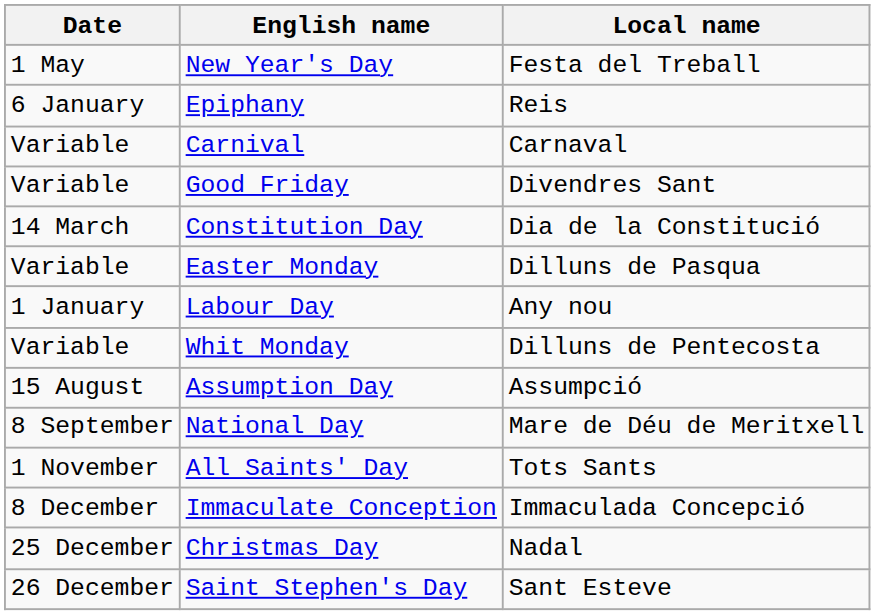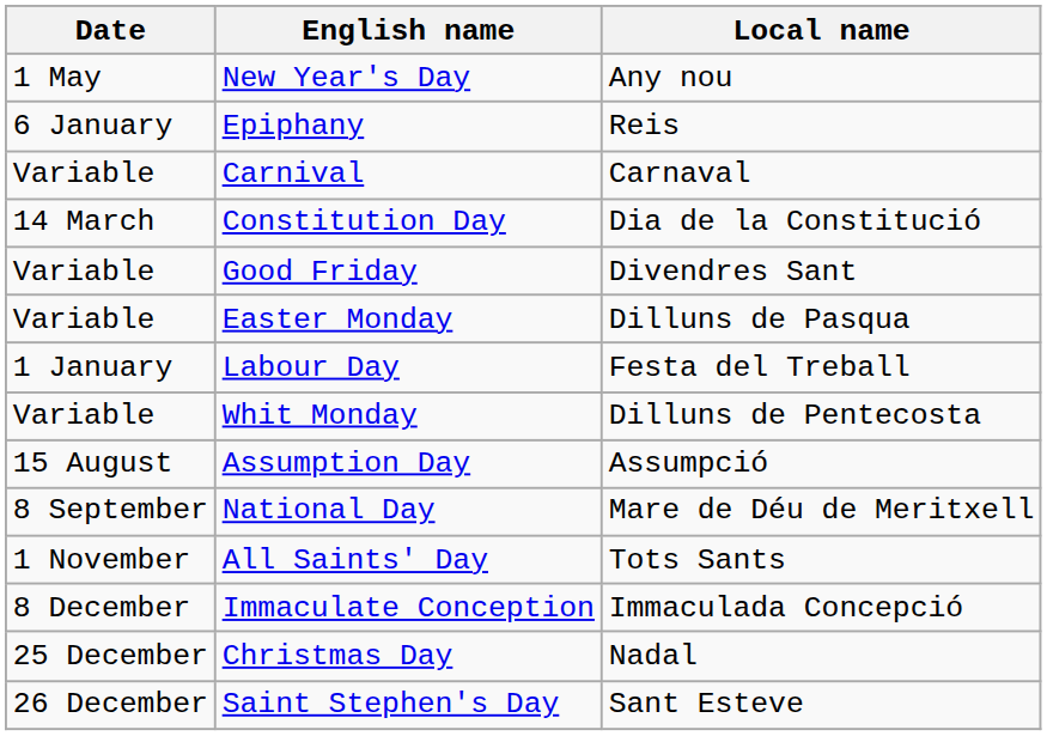 <table class="wikitable sortable">
 <tr>
 <th>Date</th>
 <th>English name</th>
 <th>Local name</th>
 </tr>
 <tr --->
 <td>1 May</td>
 <td><a href='#'>New Year's Day</a></td>
-<td>Festa del Treball</td>
+<td>Any nou</td>
 </tr>
 <tr --->
 <td>6 January</td>
 <td><a href='#'>Epiphany</a></td>
 <td>Reis</td>
 </tr>
 <tr --->
 <td>Variable</td>
 <td><a href='#'>Carnival</a></td>
 <td>Carnaval</td>
 </tr>
 <tr --->
+<td>14 March</td>
+<td><a href='#'>Constitution Day</a></td>
+<td>Dia de la Constitució</td>
+</tr>
+<tr --->
 <td>Variable</td>
 <td><a href='#'>Good Friday</a></td>
 <td>Divendres Sant</td>
-</tr>
-<tr --->
-<td>14 March</td>
-<td><a href='#'>Constitution Day</a></td>
-<td>Dia de la Constitució</td>
 </tr>
 <tr --->
 <td>Variable</td>
 <td><a href='#'>Easter Monday</a></td>
 <td>Dilluns de Pasqua</td>
 </tr>
 <tr --->
 <td>1 January</td>
 <td><a href='#'>Labour Day</a></td>
-<td>Any nou</td>
+<td>Festa del Treball</td>
 </tr>
 <tr --->
 <td>Variable</td>
 <td><a href='#'>Whit Monday</a></td>
 <td>Dilluns de Pentecosta</td>
 </tr>
 <tr --->
 <td>15 August</td>
 <td><a href='#'>Assumption Day</a></td>
 <td>Assumpció</td>
 </tr>
 <tr --->
 <td>8 September</td>
 <td><a href='#'>National Day</a></td>
 <td>Mare de Déu de Meritxell</td>
 </tr>
 <tr --->
 <td>1 November</td>
 <td><a href='#'>All Saints' Day</a></td>
 <td>Tots Sants</td>
 </tr>
 <tr --->
 <td>8 December</td>
 <td><a href='#'>Immaculate Conception</a></td>
 <td>Immaculada Concepció</td>
 </tr>
 <tr --->
 <td>25 December</td>
 <td><a href='#'>Christmas Day</a></td>
 <td>Nadal</td>
 </tr>
 <tr --->
 <td>26 December</td>
 <td><a href='#'>Saint Stephen's Day</a></td>
 <td>Sant Esteve</td>
 </tr>
 </table>
